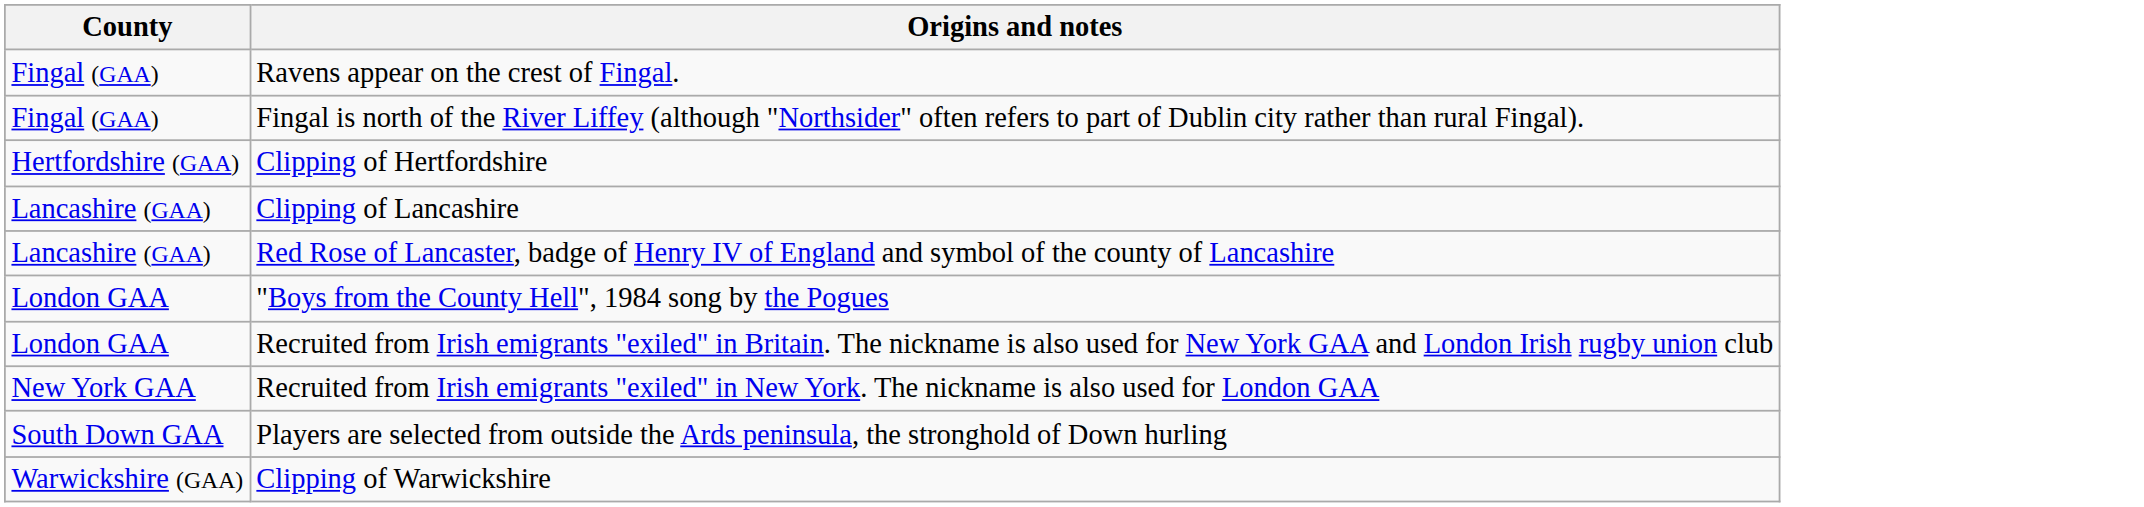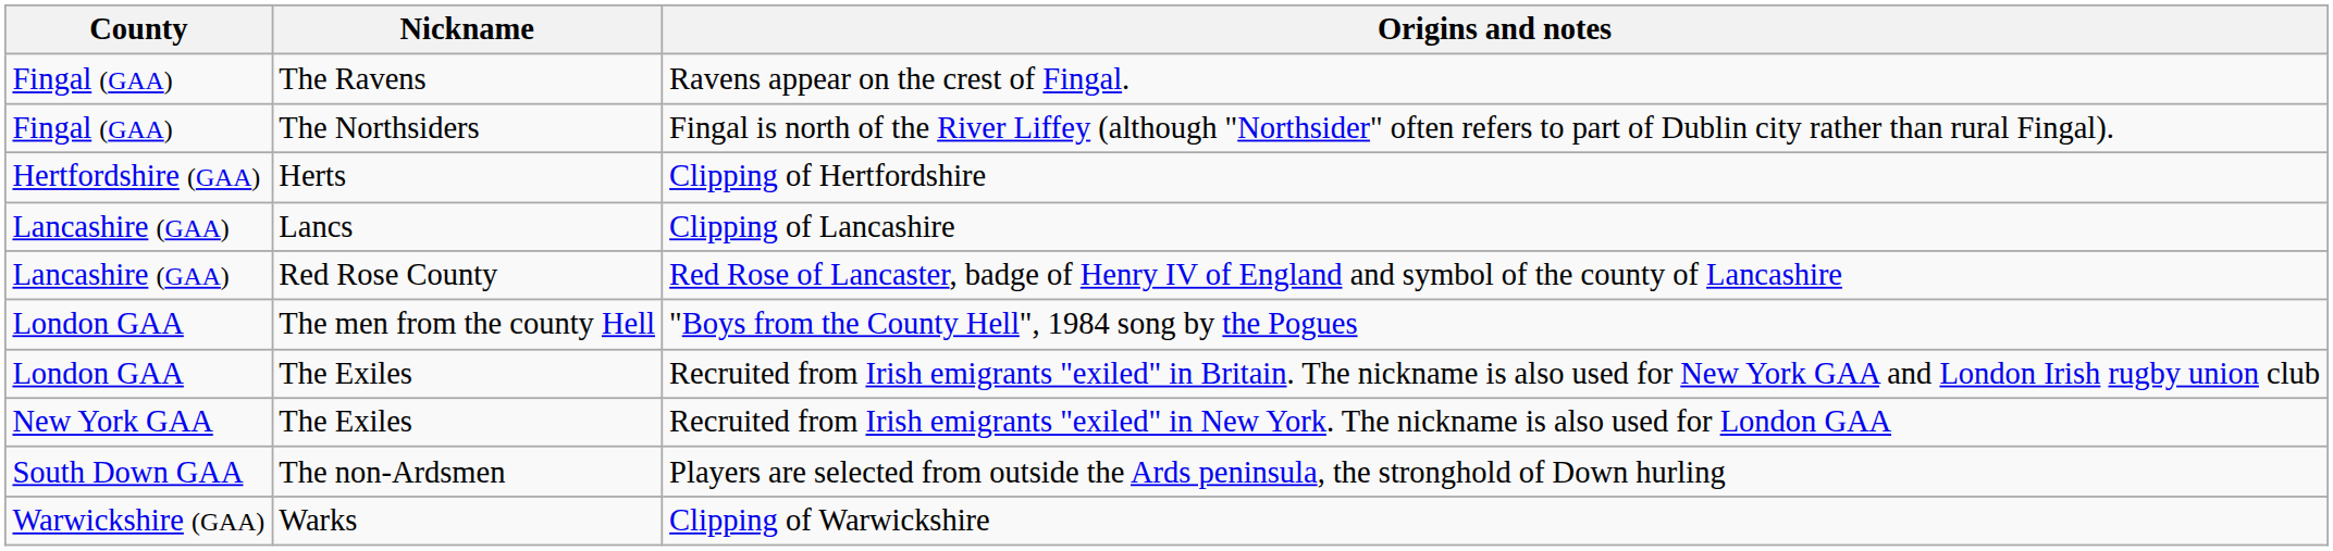 <table class="wikitable sortable">
 <tr>
 <th>County</th>
+<th>Nickname</th>
 <th>Origins and notes</th>
 </tr>
 <tr>
 <td><a href='#'>Fingal</a> <small>(<a href='#'>GAA</a>)</small></td>
+<td>The Ravens</td>
 <td>Ravens appear on the crest of <a href='#'>Fingal</a>.</td>
 </tr>
 <tr>
 <td><a href='#'>Fingal</a> <small>(<a href='#'>GAA</a>)</small></td>
+<td>The Northsiders</td>
 <td>Fingal is north of the <a href='#'>River Liffey</a> (although "<a href='#'>Northsider</a>" often refers to part of Dublin city rather than rural Fingal).</td>
 </tr>
 <tr>
 <td><a href='#'>Hertfordshire</a> <small>(<a href='#'>GAA</a>)</small></td>
+<td>Herts</td>
 <td><a href='#'>Clipping</a> of Hertfordshire</td>
 </tr>
 <tr>
 <td><a href='#'>Lancashire</a> <small>(<a href='#'>GAA</a>)</small></td>
+<td>Lancs</td>
 <td><a href='#'>Clipping</a> of Lancashire</td>
 </tr>
 <tr>
 <td><a href='#'>Lancashire</a> <small>(<a href='#'>GAA</a>)</small></td>
+<td>Red Rose County</td>
 <td><a href='#'>Red Rose of Lancaster</a>, badge of <a href='#'>Henry IV of England</a> and symbol of the county of <a href='#'>Lancashire</a></td>
 </tr>
 <tr>
 <td><a href='#'>London GAA</a></td>
+<td>The men from the county <a href='#'>Hell</a></td>
 <td>"<a href='#'>Boys from the County Hell</a>", 1984 song by <a href='#'>the Pogues</a></td>
 </tr>
 <tr>
 <td><a href='#'>London GAA</a></td>
+<td>The Exiles</td>
 <td>Recruited from <a href='#'>Irish emigrants "exiled" in Britain</a>. The nickname is also used for <a href='#'>New York GAA</a> and <a href='#'>London Irish</a> <a href='#'>rugby union</a> club</td>
 </tr>
 <tr>
 <td><a href='#'>New York GAA</a></td>
+<td>The Exiles</td>
 <td>Recruited from <a href='#'>Irish emigrants "exiled" in New York</a>. The nickname is also used for <a href='#'>London GAA</a></td>
 </tr>
 <tr>
 <td><a href='#'>South Down GAA</a></td>
+<td>The non-Ardsmen</td>
 <td>Players are selected from outside the <a href='#'>Ards peninsula</a>, the stronghold of Down hurling</td>
 </tr>
 <tr>
 <td><a href='#'>Warwickshire</a> <small>(GAA)</small></td>
+<td>Warks</td>
 <td><a href='#'>Clipping</a> of Warwickshire</td>
 </tr>
 </table>
